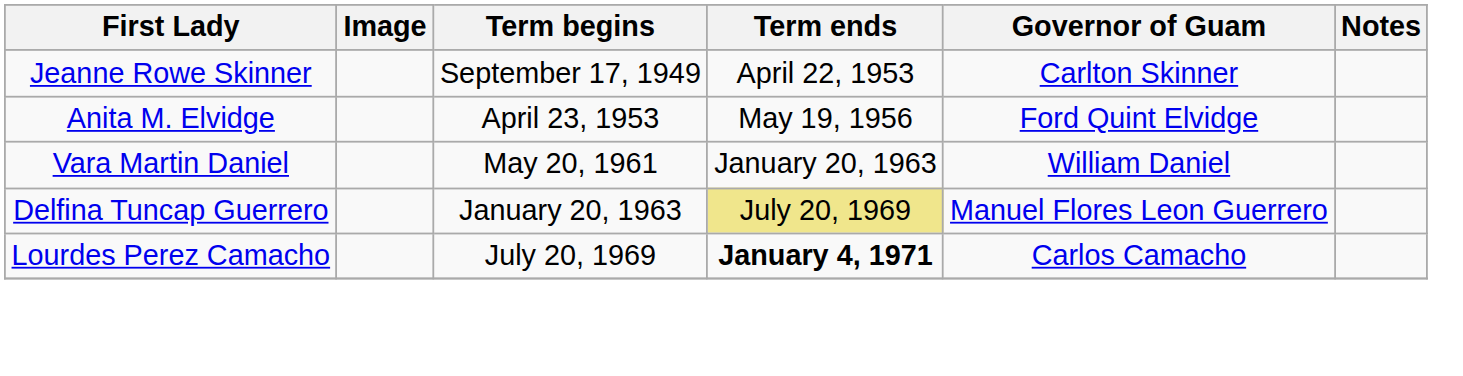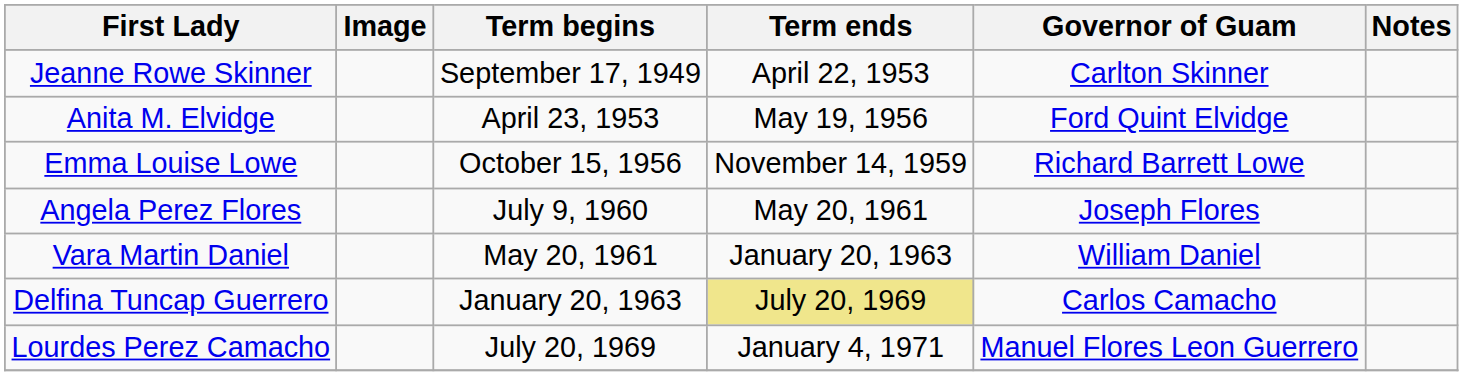 <table class="wikitable" style="text-align:center">
 <tr>
 <th>First Lady</th>
 <th>Image</th>
 <th>Term begins</th>
 <th>Term ends</th>
 <th>Governor of Guam</th>
 <th>Notes</th>
 </tr>
 <tr>
 <td><a href='#'>Jeanne Rowe Skinner</a></td>
 <td></td>
 <td>September 17, 1949</td>
 <td>April 22, 1953</td>
 <td><a href='#'>Carlton Skinner</a></td>
 <td></td>
 </tr>
 <tr>
 <td><a href='#'>Anita M. Elvidge</a></td>
 <td></td>
 <td>April 23, 1953</td>
 <td>May 19, 1956</td>
 <td><a href='#'>Ford Quint Elvidge</a></td>
 <td></td>
 </tr>
 <tr>
+<td><a href='#'>Emma Louise Lowe</a></td>
+<td></td>
+<td>October 15, 1956</td>
+<td>November 14, 1959</td>
+<td><a href='#'>Richard Barrett Lowe</a></td>
+<td></td>
+</tr>
+<tr>
+<td><a href='#'>Angela Perez Flores</a></td>
+<td></td>
+<td>July 9, 1960</td>
+<td>May 20, 1961</td>
+<td><a href='#'>Joseph Flores</a></td>
+<td></td>
+</tr>
+<tr>
 <td><a href='#'>Vara Martin Daniel</a></td>
 <td></td>
 <td>May 20, 1961</td>
 <td>January 20, 1963</td>
 <td><a href='#'>William Daniel</a></td>
 <td></td>
 </tr>
 <tr>
 <td><a href='#'>Delfina Tuncap Guerrero</a></td>
 <td></td>
 <td>January 20, 1963</td>
 <td style="background: khaki;">July 20, 1969</td>
-<td><a href='#'>Manuel Flores Leon Guerrero</a></td>
+<td><a href='#'>Carlos Camacho</a></td>
 <td></td>
 </tr>
 <tr>
 <td><a href='#'>Lourdes Perez Camacho</a></td>
 <td></td>
 <td>July 20, 1969</td>
-<td><strong>January 4, 1971</strong></td>
-<td><a href='#'>Carlos Camacho</a></td>
+<td>January 4, 1971</td>
+<td><a href='#'>Manuel Flores Leon Guerrero</a></td>
 <td></td>
 </tr>
 <tr>
 </tr>
 </table>
